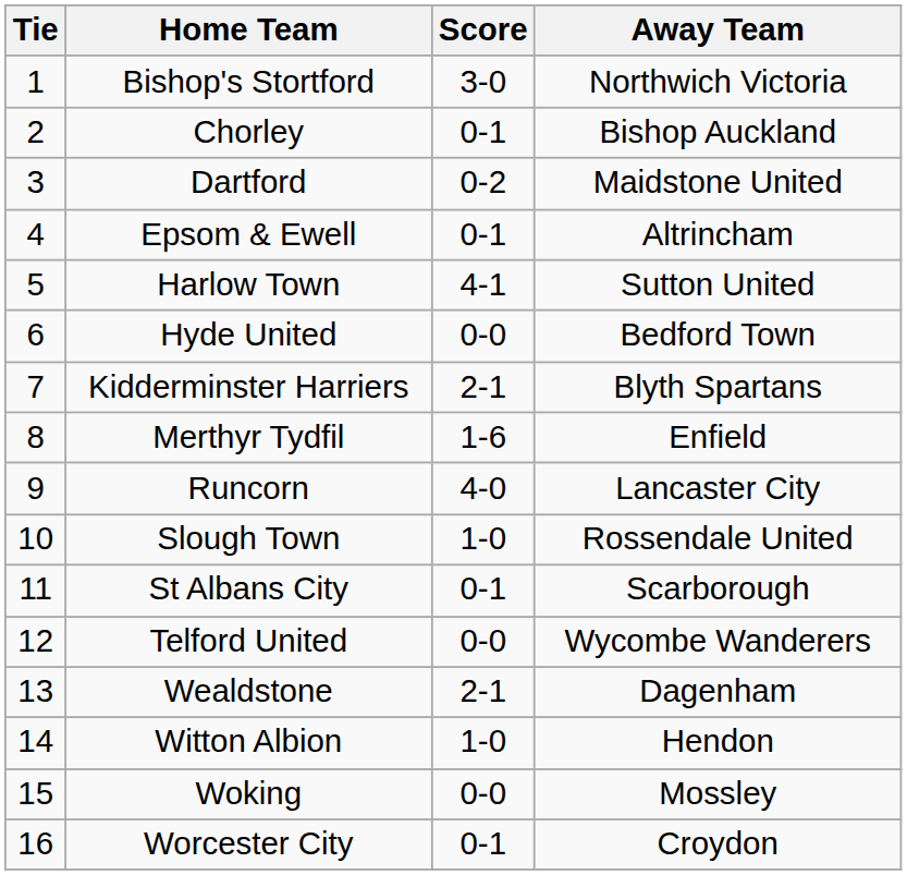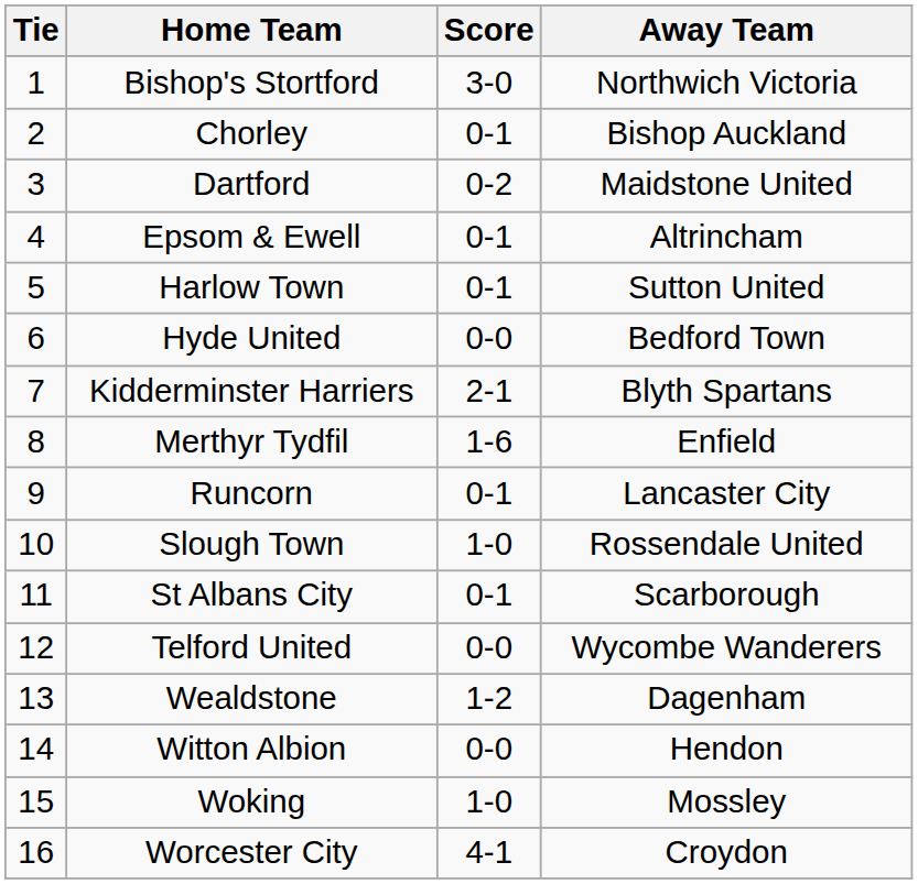 <table class="wikitable" style="text-align:center;">
 <tr>
 <th width=20>Tie</th>
 <th width=175>Home Team</th>
 <th width=20>Score</th>
 <th width=175>Away Team</th>
 </tr>
 <tr>
 <td>1</td>
 <td>Bishop's Stortford</td>
 <td>3-0</td>
 <td>Northwich Victoria</td>
 </tr>
 <tr>
 <td>2</td>
 <td>Chorley</td>
 <td>0-1</td>
 <td>Bishop Auckland</td>
 </tr>
 <tr>
 <td>3</td>
 <td>Dartford</td>
 <td>0-2</td>
 <td>Maidstone United</td>
 </tr>
 <tr>
 <td>4</td>
 <td>Epsom & Ewell</td>
 <td>0-1</td>
 <td>Altrincham</td>
 </tr>
 <tr>
 <td>5</td>
 <td>Harlow Town</td>
-<td>4-1</td>
+<td>0-1</td>
 <td>Sutton United</td>
 </tr>
 <tr>
 <td>6</td>
 <td>Hyde United</td>
 <td>0-0</td>
 <td>Bedford Town</td>
 </tr>
 <tr>
 <td>7</td>
 <td>Kidderminster Harriers</td>
 <td>2-1</td>
 <td>Blyth Spartans</td>
 </tr>
 <tr>
 <td>8</td>
 <td>Merthyr Tydfil</td>
 <td>1-6</td>
 <td>Enfield</td>
 </tr>
 <tr>
 <td>9</td>
 <td>Runcorn</td>
-<td>4-0</td>
+<td>0-1</td>
 <td>Lancaster City</td>
 </tr>
 <tr>
 <td>10</td>
 <td>Slough Town</td>
 <td>1-0</td>
 <td>Rossendale United</td>
 </tr>
 <tr>
 <td>11</td>
 <td>St Albans City</td>
 <td>0-1</td>
 <td>Scarborough</td>
 </tr>
 <tr>
 <td>12</td>
 <td>Telford United</td>
 <td>0-0</td>
 <td>Wycombe Wanderers</td>
 </tr>
 <tr>
 <td>13</td>
 <td>Wealdstone</td>
-<td>2-1</td>
+<td>1-2</td>
 <td>Dagenham</td>
 </tr>
 <tr>
 <td>14</td>
 <td>Witton Albion</td>
-<td>1-0</td>
+<td>0-0</td>
 <td>Hendon</td>
 </tr>
 <tr>
 <td>15</td>
 <td>Woking</td>
-<td>0-0</td>
+<td>1-0</td>
 <td>Mossley</td>
 </tr>
 <tr>
 <td>16</td>
 <td>Worcester City</td>
-<td>0-1</td>
+<td>4-1</td>
 <td>Croydon</td>
 </tr>
 </table>
